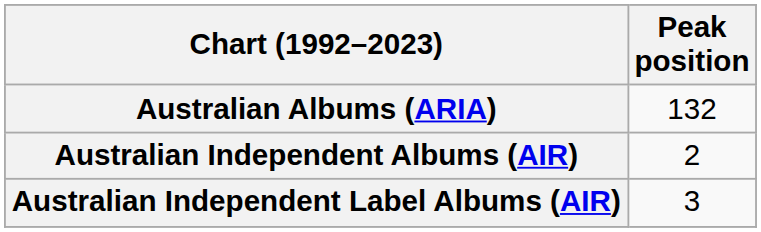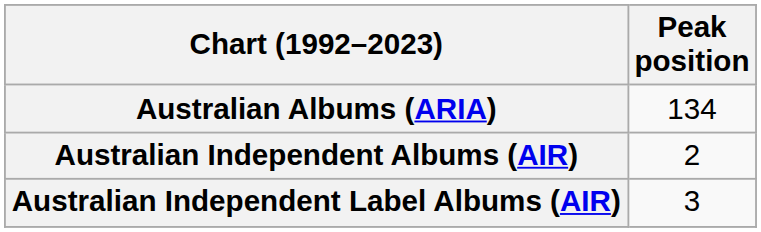 <table class="wikitable plainrowheaders" style="text-align:center">
 <tr>
 <th>Chart (1992–2023)</th>
 <th>Peak<br> position</th>
 </tr>
 <tr>
 <th scope="row">Australian Albums (<a href='#'>ARIA</a>)</th>
-<td>132</td>
+<td>134</td>
 </tr>
 <tr>
 <th scope="row">Australian Independent Albums (<a href='#'>AIR</a>)</th>
 <td>2</td>
 </tr>
 <tr>
 <th scope="row">Australian Independent Label Albums (<a href='#'>AIR</a>)</th>
 <td>3</td>
 </tr>
 </table>
